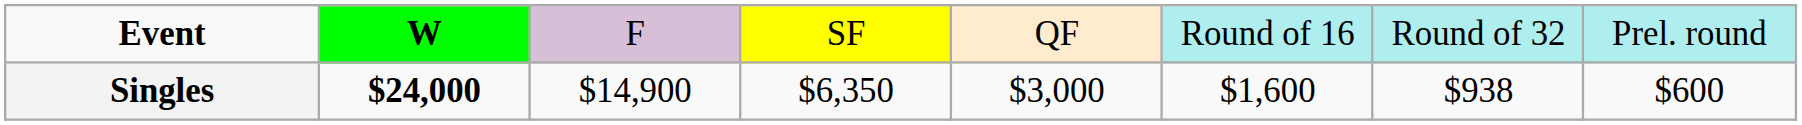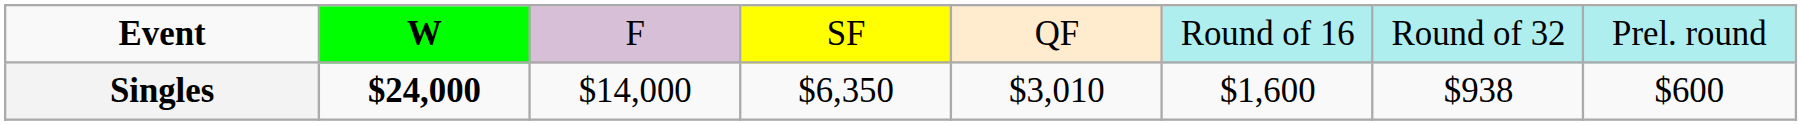 <table class=wikitable style=font-size:95%;text-align:center>
 <tr>
 <td style="width:130px"><strong>Event</strong></td>
 <td style="width:85px; background:lime"><strong>W</strong></td>
 <td style="width:85px; background:thistle">F</td>
 <td style="width:85px; background:#ffff00">SF</td>
 <td style="width:85px; background:#ffebcd">QF</td>
 <td style="width:85px; background:#afeeee">Round of 16</td>
 <td style="width:85px; background:#afeeee">Round of 32</td>
 <td style="width:85px; background:#afeeee">Prel. round</td>
 </tr>
 <tr>
 <th style=background:#f3f3f3>Singles </th>
 <td><strong>$24,000</strong></td>
-<td>$14,900</td>
+<td>$14,000</td>
 <td>$6,350</td>
-<td>$3,000</td>
+<td>$3,010</td>
 <td>$1,600</td>
 <td>$938</td>
 <td>$600</td>
 </tr>
 </table>
